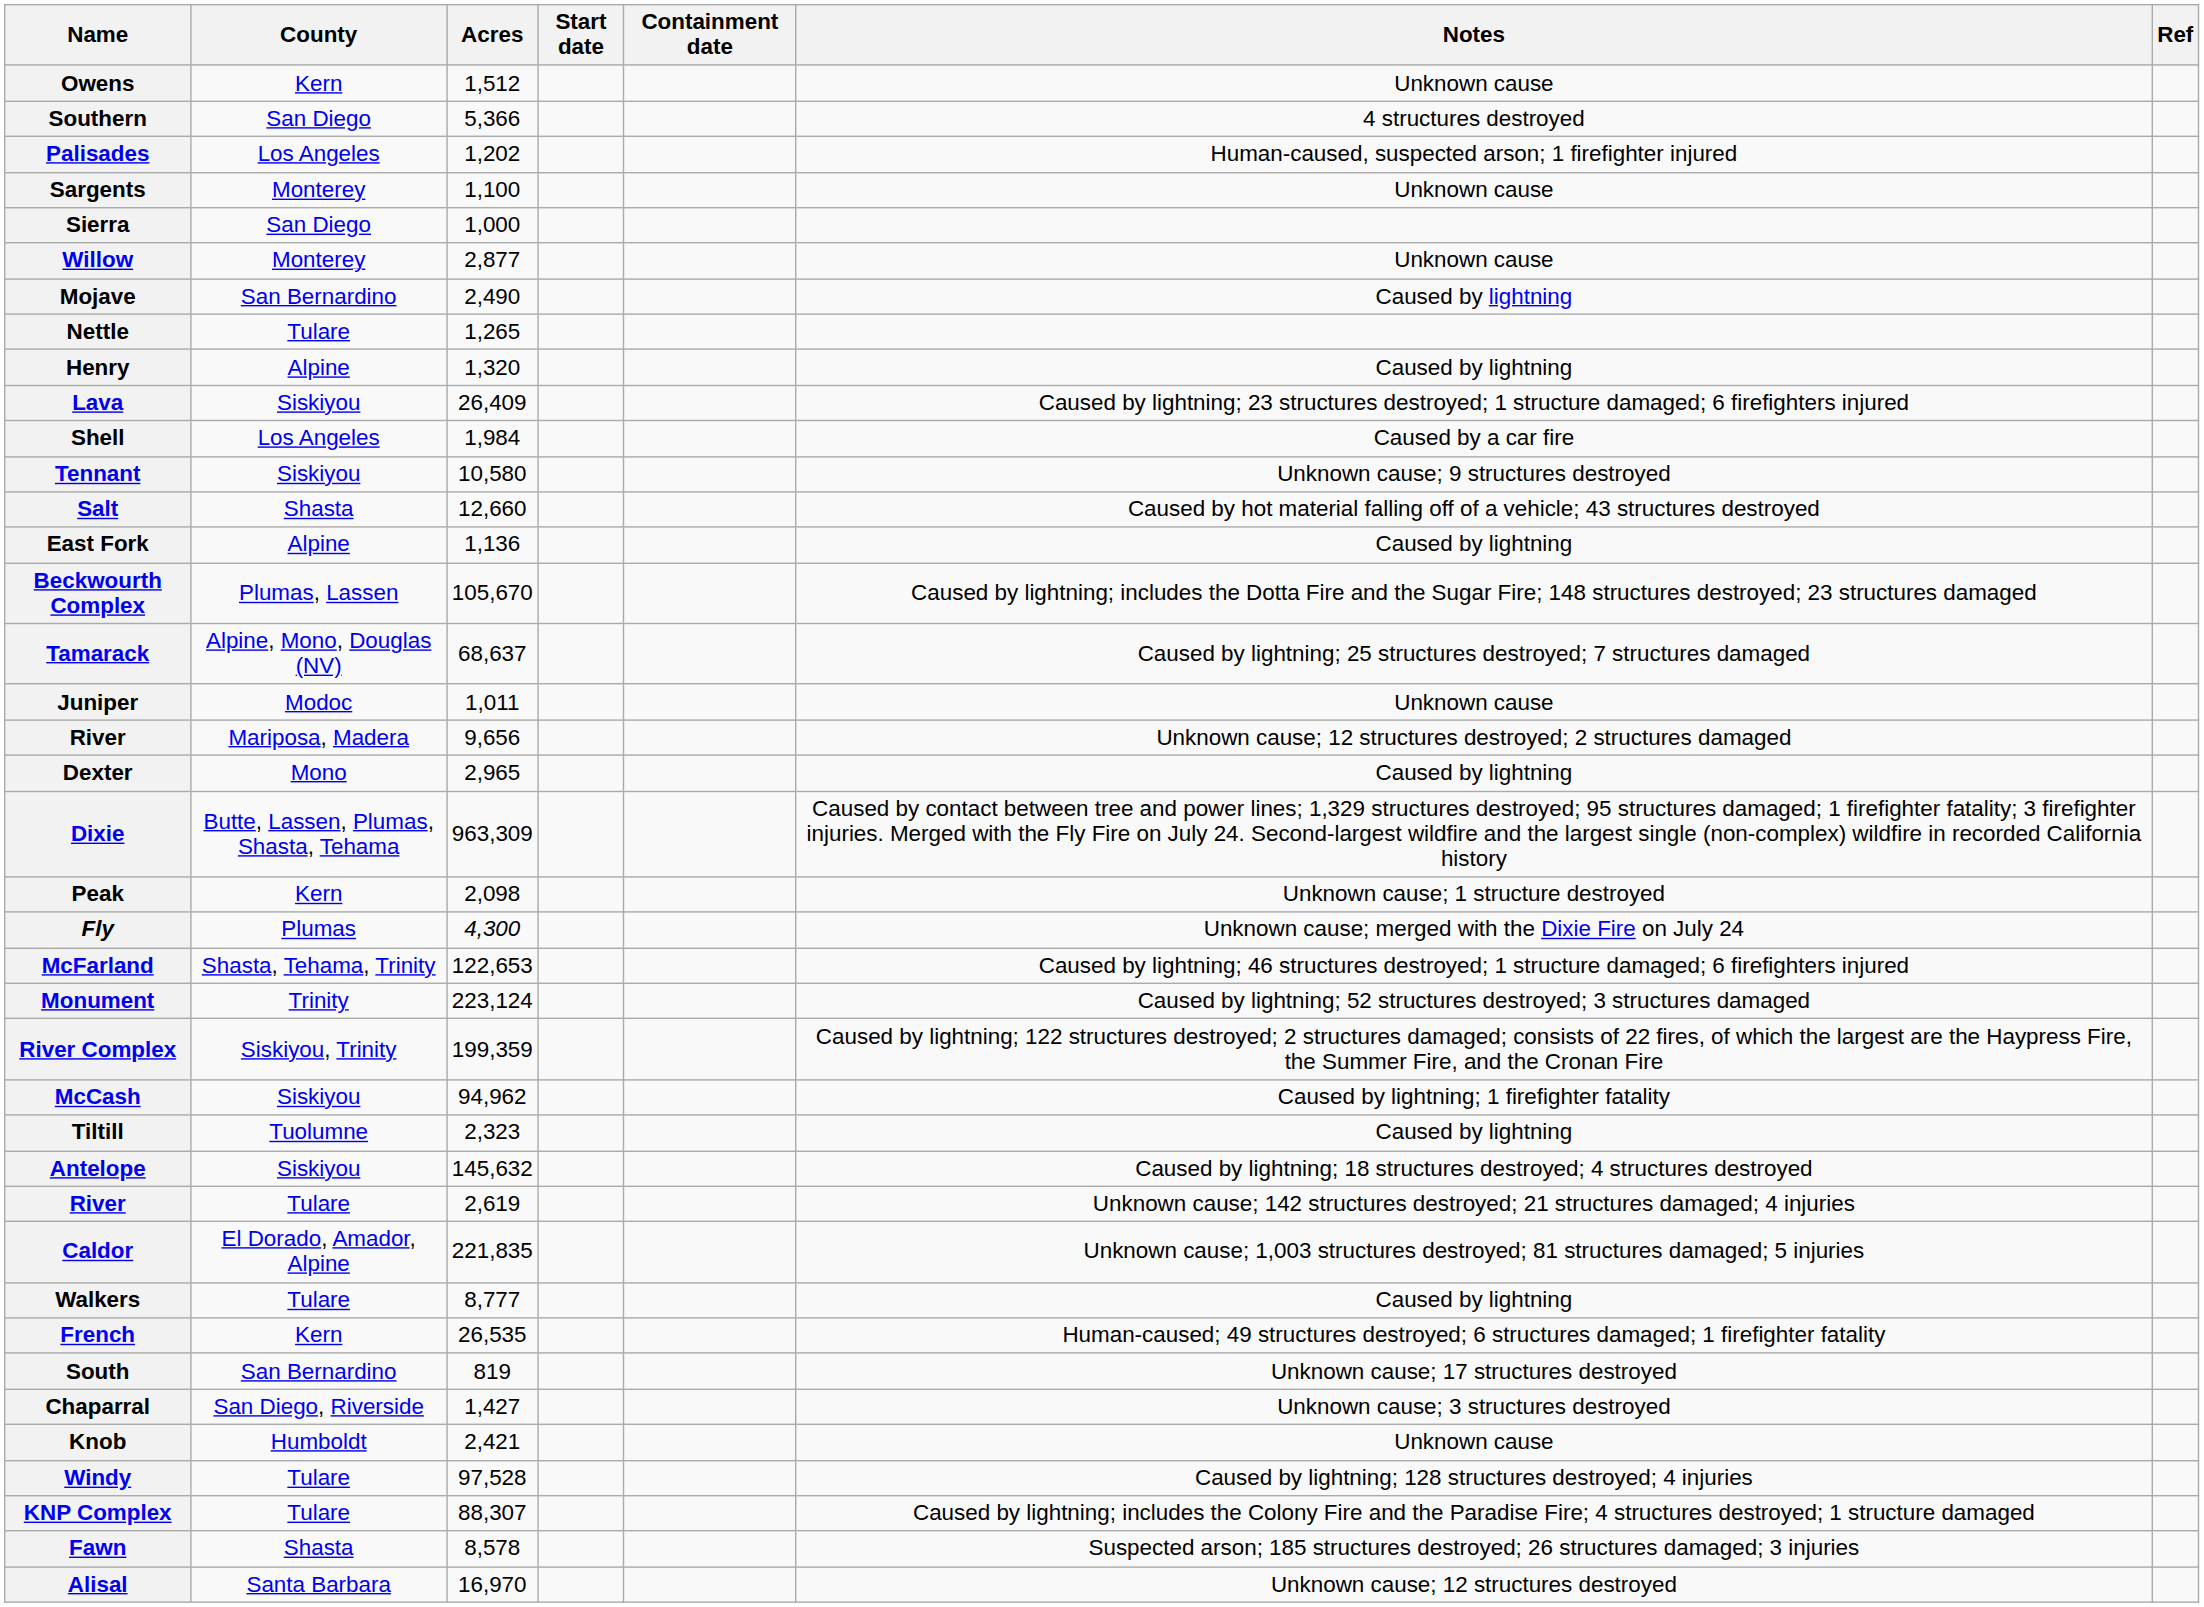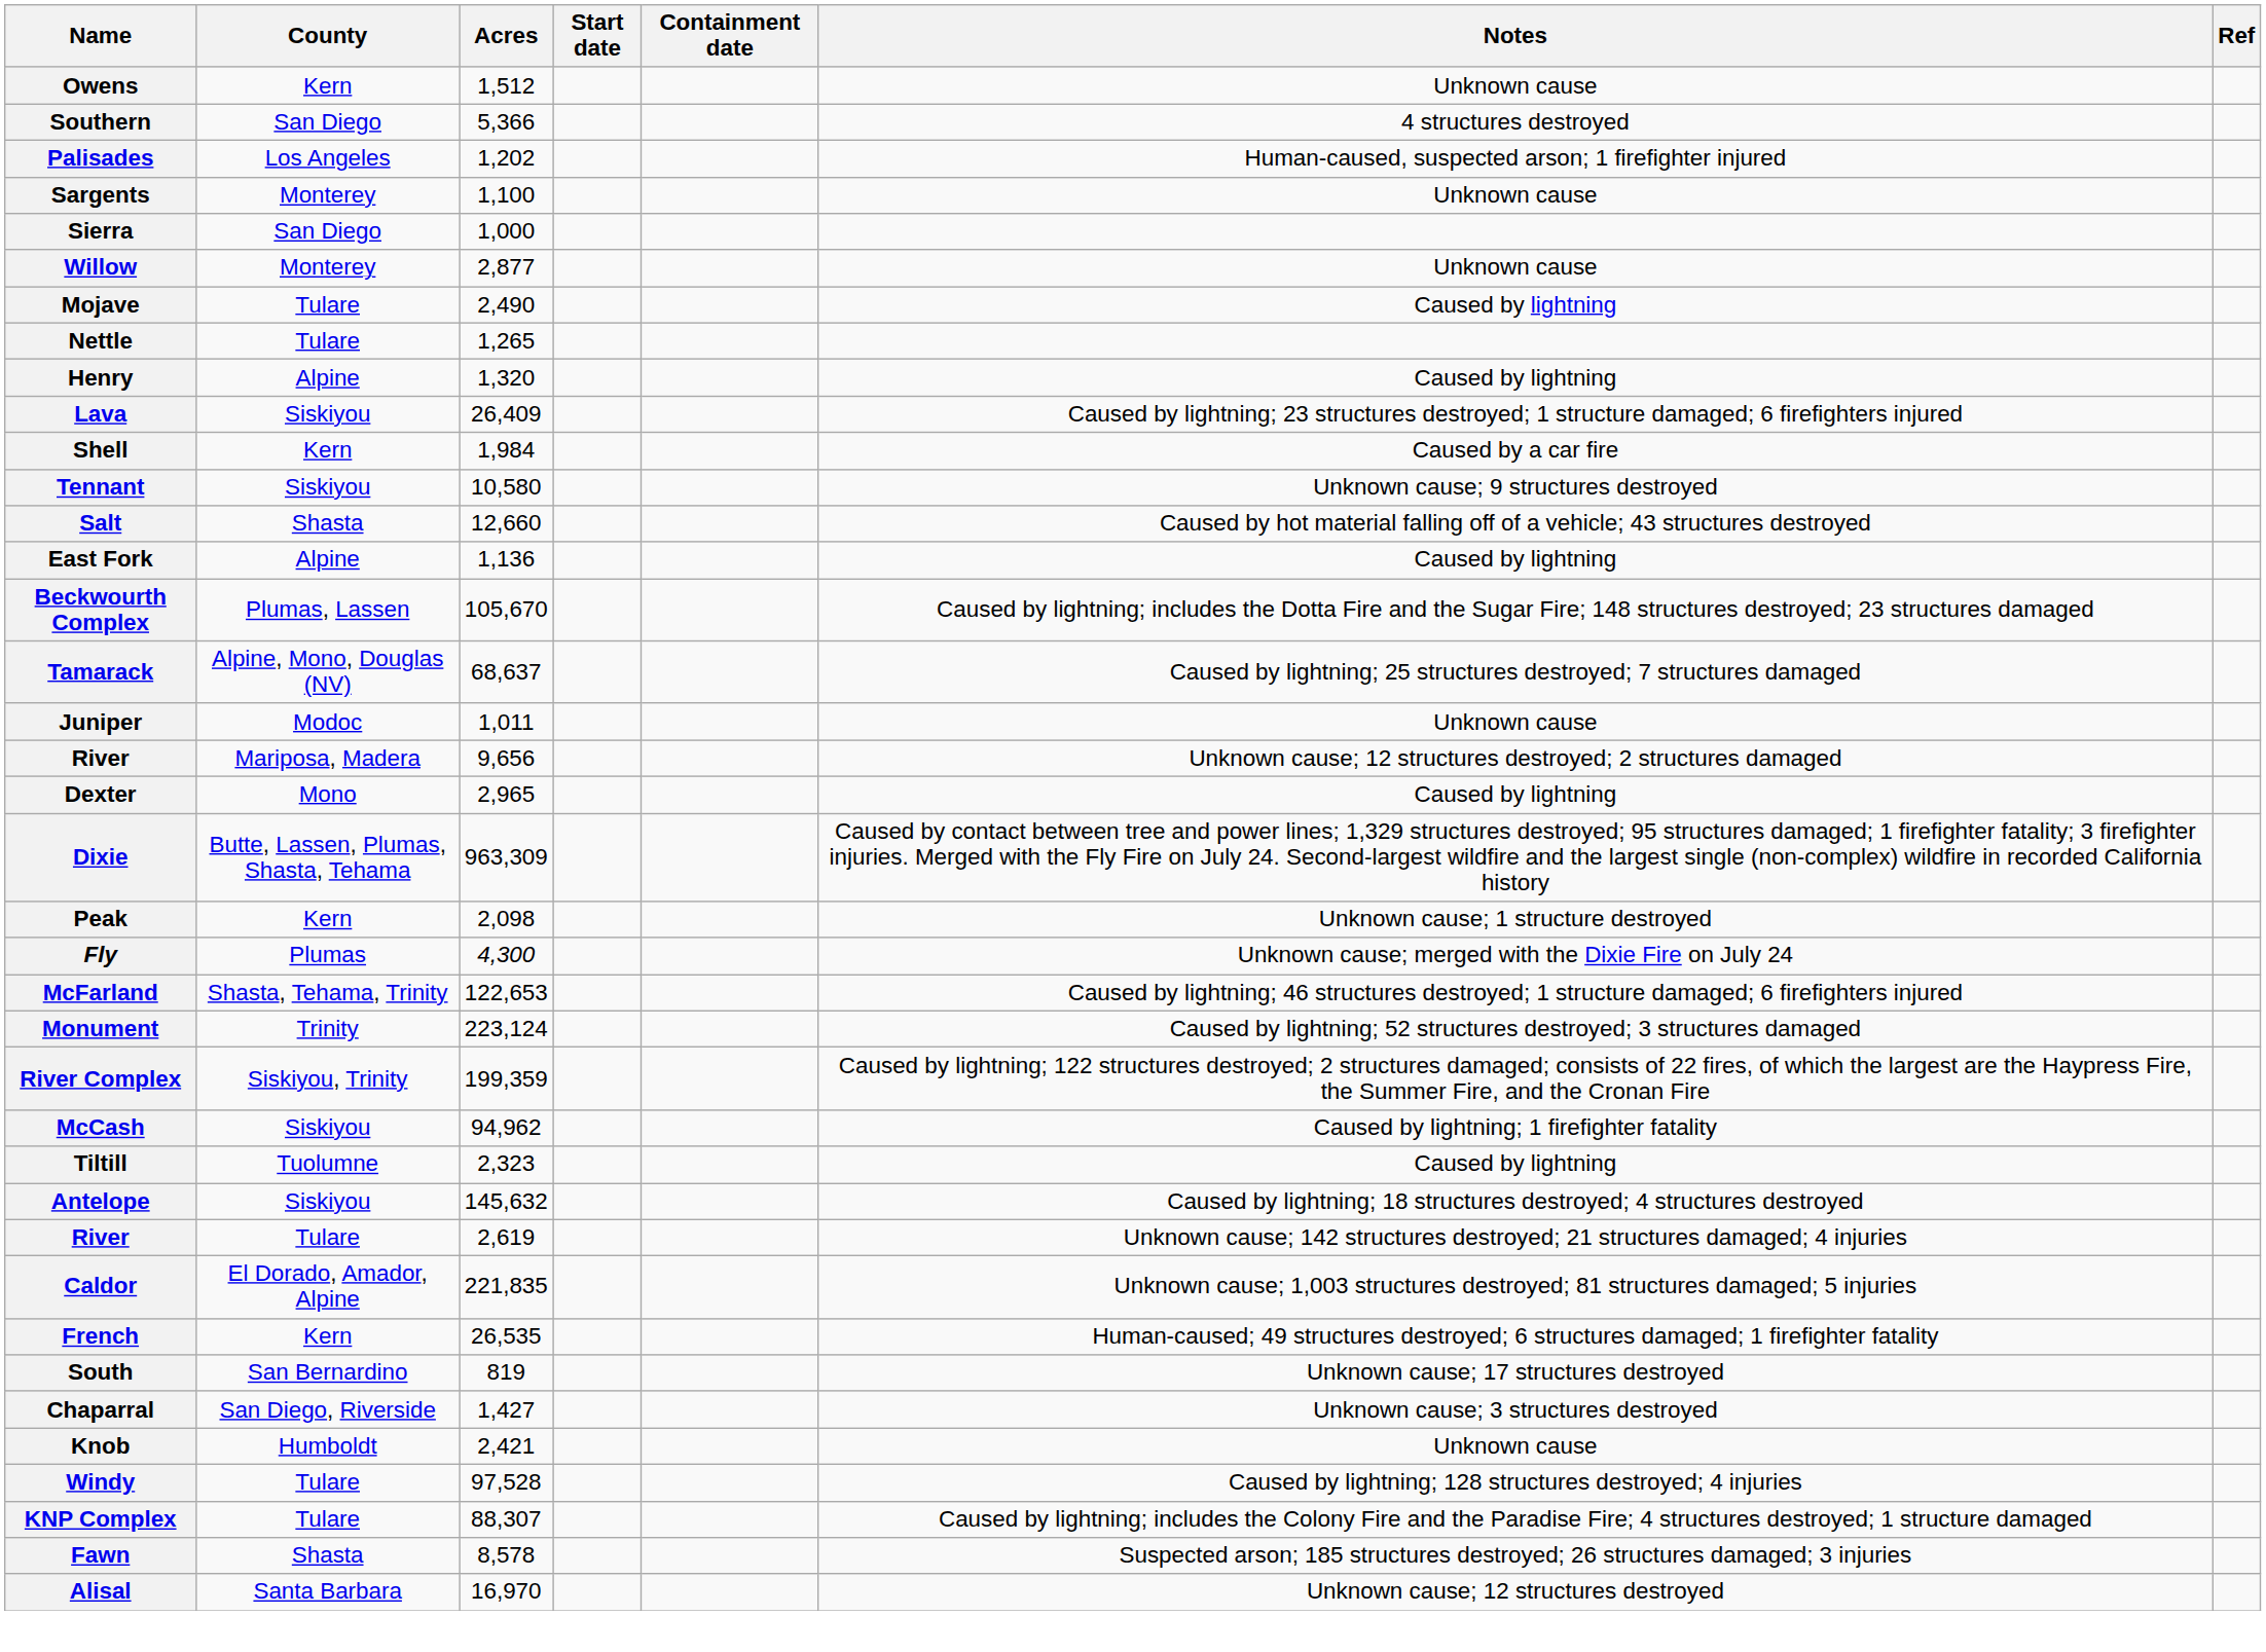 <table class="wikitable sortable plainrowheaders mw-collapsible" style="text-align:center;">
 <tr>
 <th scope="col">Name</th>
 <th scope="col">County </th>
 <th scope="col">Acres</th>
 <th scope="col">Start date</th>
 <th scope="col">Containment date</th>
 <th scope="col">Notes</th>
 <th scope="col" class="unsortable">Ref</th>
 </tr>
 <tr>
 <th scope="row">Owens</th>
 <td><a href='#'>Kern</a></td>
 <td>1,512</td>
 <td></td>
 <td></td>
 <td>Unknown cause</td>
 <td></td>
 </tr>
 <tr>
 <th scope="row">Southern</th>
 <td><a href='#'>San Diego</a></td>
 <td>5,366</td>
 <td></td>
 <td></td>
 <td>4 structures destroyed</td>
 <td></td>
 </tr>
 <tr>
 <th scope="row"><a href='#'>Palisades</a></th>
 <td><a href='#'>Los Angeles</a></td>
 <td>1,202</td>
 <td></td>
 <td></td>
 <td>Human-caused, suspected arson; 1 firefighter injured</td>
 <td></td>
 </tr>
 <tr>
 <th scope="row">Sargents</th>
 <td><a href='#'>Monterey</a></td>
 <td>1,100</td>
 <td></td>
 <td></td>
 <td>Unknown cause</td>
 <td></td>
 </tr>
 <tr>
 <th scope="row">Sierra</th>
 <td><a href='#'>San Diego</a></td>
 <td>1,000</td>
 <td></td>
 <td></td>
 <td></td>
 <td></td>
 </tr>
 <tr>
 <th scope="row"><a href='#'>Willow</a></th>
 <td><a href='#'>Monterey</a></td>
 <td>2,877</td>
 <td></td>
 <td></td>
 <td>Unknown cause</td>
 <td></td>
 </tr>
 <tr>
 <th scope="row">Mojave</th>
-<td><a href='#'>San Bernardino</a></td>
+<td><a href='#'>Tulare</a></td>
 <td>2,490</td>
 <td></td>
 <td></td>
 <td>Caused by <a href='#'>lightning</a></td>
 <td></td>
 </tr>
 <tr>
 <th scope="row">Nettle</th>
 <td><a href='#'>Tulare</a></td>
 <td>1,265</td>
 <td></td>
 <td></td>
 <td></td>
 <td></td>
 </tr>
 <tr>
 <th scope="row">Henry</th>
 <td><a href='#'>Alpine</a></td>
 <td>1,320</td>
 <td></td>
 <td></td>
 <td>Caused by lightning</td>
 <td></td>
 </tr>
 <tr>
 <th scope="row"><a href='#'>Lava</a></th>
 <td><a href='#'>Siskiyou</a></td>
 <td>26,409</td>
 <td></td>
 <td></td>
 <td>Caused by lightning; 23 structures destroyed; 1 structure damaged; 6 firefighters injured</td>
 <td></td>
 </tr>
 <tr>
 <th scope="row">Shell</th>
-<td><a href='#'>Los Angeles</a></td>
+<td><a href='#'>Kern</a></td>
 <td>1,984</td>
 <td></td>
 <td></td>
 <td>Caused by a car fire</td>
 <td></td>
 </tr>
 <tr>
 <th scope="row"><a href='#'>Tennant</a></th>
 <td><a href='#'>Siskiyou</a></td>
 <td>10,580</td>
 <td></td>
 <td></td>
 <td>Unknown cause; 9 structures destroyed</td>
 <td></td>
 </tr>
 <tr>
 <th scope="row"><a href='#'>Salt</a></th>
 <td><a href='#'>Shasta</a></td>
 <td>12,660</td>
 <td></td>
 <td></td>
 <td>Caused by hot material falling off of a vehicle; 43 structures destroyed</td>
 <td></td>
 </tr>
 <tr>
 <th scope="row">East Fork</th>
 <td><a href='#'>Alpine</a></td>
 <td>1,136</td>
 <td></td>
 <td></td>
 <td>Caused by lightning</td>
 <td></td>
 </tr>
 <tr>
 <th scope="row"><a href='#'>Beckwourth Complex</a></th>
 <td><a href='#'>Plumas</a>, <a href='#'>Lassen</a></td>
 <td>105,670</td>
 <td></td>
 <td></td>
 <td>Caused by lightning; includes the Dotta Fire and the Sugar Fire; 148 structures destroyed; 23 structures damaged</td>
 <td></td>
 </tr>
 <tr>
 <th scope="row"><a href='#'>Tamarack</a></th>
 <td><a href='#'>Alpine</a>, <a href='#'>Mono</a>, <a href='#'>Douglas (NV)</a></td>
 <td>68,637</td>
 <td></td>
 <td></td>
 <td>Caused by lightning; 25 structures destroyed; 7 structures damaged</td>
 <td></td>
 </tr>
 <tr>
 <th scope="row">Juniper</th>
 <td><a href='#'>Modoc</a></td>
 <td>1,011</td>
 <td></td>
 <td></td>
 <td>Unknown cause</td>
 <td></td>
 </tr>
 <tr>
 <th scope="row">River</th>
 <td><a href='#'>Mariposa</a>, <a href='#'>Madera</a></td>
 <td>9,656</td>
 <td></td>
 <td></td>
 <td>Unknown cause; 12 structures destroyed; 2 structures damaged</td>
 <td></td>
 </tr>
 <tr>
 <th scope="row">Dexter</th>
 <td><a href='#'>Mono</a></td>
 <td>2,965</td>
 <td></td>
 <td></td>
 <td>Caused by lightning</td>
 <td></td>
 </tr>
 <tr>
 <th scope="row"><a href='#'>Dixie</a></th>
 <td><a href='#'>Butte</a>, <a href='#'>Lassen</a>, <a href='#'>Plumas</a>, <a href='#'>Shasta</a>, <a href='#'>Tehama</a></td>
 <td>963,309</td>
 <td></td>
 <td></td>
 <td>Caused by contact between tree and power lines; 1,329 structures destroyed; 95 structures damaged; 1 firefighter fatality; 3 firefighter injuries. Merged with the Fly Fire on July 24. Second-largest wildfire and the largest single (non-complex) wildfire in recorded California history</td>
 <td></td>
 </tr>
 <tr>
 <th scope="row">Peak</th>
 <td><a href='#'>Kern</a></td>
 <td>2,098</td>
 <td></td>
 <td></td>
 <td>Unknown cause; 1 structure destroyed</td>
 <td></td>
 </tr>
 <tr>
 <th scope="row"><em>Fly</em></th>
 <td><a href='#'>Plumas</a></td>
 <td><em>4,300</em></td>
 <td></td>
 <td></td>
 <td>Unknown cause; merged with the <a href='#'>Dixie Fire</a> on July 24</td>
 <td></td>
 </tr>
 <tr>
 <th scope="row"><a href='#'>McFarland</a></th>
 <td><a href='#'>Shasta</a>, <a href='#'>Tehama</a>, <a href='#'>Trinity</a></td>
 <td>122,653</td>
 <td></td>
 <td></td>
 <td>Caused by lightning; 46 structures destroyed; 1 structure damaged; 6 firefighters injured</td>
 <td></td>
 </tr>
 <tr>
 <th scope="row"><a href='#'>Monument</a></th>
 <td><a href='#'>Trinity</a></td>
 <td>223,124</td>
 <td></td>
 <td></td>
 <td>Caused by lightning; 52 structures destroyed; 3 structures damaged</td>
 <td></td>
 </tr>
 <tr>
 <th scope="row"><a href='#'>River Complex</a></th>
 <td><a href='#'>Siskiyou</a>, <a href='#'>Trinity</a></td>
 <td>199,359</td>
 <td></td>
 <td></td>
 <td>Caused by lightning; 122 structures destroyed; 2 structures damaged; consists of 22 fires, of which the largest are the Haypress Fire, the Summer Fire, and the Cronan Fire</td>
 <td></td>
 </tr>
 <tr>
 <th scope="row"><a href='#'>McCash</a></th>
 <td><a href='#'>Siskiyou</a></td>
 <td>94,962</td>
 <td></td>
 <td></td>
 <td>Caused by lightning; 1 firefighter fatality</td>
 <td></td>
 </tr>
 <tr>
 <th scope="row">Tiltill</th>
 <td><a href='#'>Tuolumne</a></td>
 <td>2,323</td>
 <td></td>
 <td></td>
 <td>Caused by lightning</td>
 <td></td>
 </tr>
 <tr>
 <th scope="row"><a href='#'>Antelope</a></th>
 <td><a href='#'>Siskiyou</a></td>
 <td>145,632</td>
 <td></td>
 <td></td>
 <td>Caused by lightning; 18 structures destroyed; 4 structures destroyed</td>
 <td></td>
 </tr>
 <tr>
 <th scope="row"><a href='#'>River</a></th>
 <td><a href='#'>Tulare</a></td>
 <td>2,619</td>
 <td></td>
 <td></td>
 <td>Unknown cause; 142 structures destroyed; 21 structures damaged; 4 injuries</td>
 <td></td>
 </tr>
 <tr>
 <th scope="row"><a href='#'>Caldor</a></th>
 <td><a href='#'>El Dorado</a>, <a href='#'>Amador</a>, <a href='#'>Alpine</a></td>
 <td>221,835</td>
 <td></td>
 <td></td>
 <td>Unknown cause; 1,003 structures destroyed; 81 structures damaged; 5 injuries</td>
 <td></td>
 </tr>
 <tr>
-<th scope="row">Walkers</th>
-<td><a href='#'>Tulare</a></td>
-<td>8,777</td>
-<td></td>
-<td></td>
-<td>Caused by lightning</td>
-<td></td>
-</tr>
-<tr>
 <th scope="row"><a href='#'>French</a></th>
 <td><a href='#'>Kern</a></td>
 <td>26,535</td>
 <td></td>
 <td></td>
 <td>Human-caused; 49 structures destroyed; 6 structures damaged; 1 firefighter fatality</td>
 <td></td>
 </tr>
 <tr>
 <th scope="row">South</th>
 <td><a href='#'>San Bernardino</a></td>
 <td>819</td>
 <td></td>
 <td></td>
 <td>Unknown cause; 17 structures destroyed</td>
 <td></td>
 </tr>
 <tr>
 <th scope="row">Chaparral</th>
 <td><a href='#'>San Diego</a>, <a href='#'>Riverside</a></td>
 <td>1,427</td>
 <td></td>
 <td></td>
 <td>Unknown cause; 3 structures destroyed</td>
 <td></td>
 </tr>
 <tr>
 <th scope="row">Knob</th>
 <td><a href='#'>Humboldt</a></td>
 <td>2,421</td>
 <td></td>
 <td></td>
 <td>Unknown cause</td>
 <td></td>
 </tr>
 <tr>
 <th scope="row"><a href='#'>Windy</a></th>
 <td><a href='#'>Tulare</a></td>
 <td>97,528</td>
 <td></td>
 <td></td>
 <td>Caused by lightning; 128 structures destroyed; 4 injuries</td>
 <td></td>
 </tr>
 <tr>
 <th scope="row"><a href='#'>KNP Complex</a></th>
 <td><a href='#'>Tulare</a></td>
 <td>88,307</td>
 <td></td>
 <td></td>
 <td>Caused by lightning; includes the Colony Fire and the Paradise Fire; 4 structures destroyed; 1 structure damaged</td>
 <td></td>
 </tr>
 <tr>
 <th scope="row"><a href='#'>Fawn</a></th>
 <td><a href='#'>Shasta</a></td>
 <td>8,578</td>
 <td></td>
 <td></td>
 <td>Suspected arson; 185 structures destroyed; 26 structures damaged; 3 injuries</td>
 <td></td>
 </tr>
 <tr>
 <th scope="row"><a href='#'>Alisal</a></th>
 <td><a href='#'>Santa Barbara</a></td>
 <td>16,970</td>
 <td></td>
 <td></td>
 <td>Unknown cause; 12 structures destroyed</td>
 <td></td>
 </tr>
 </table>
